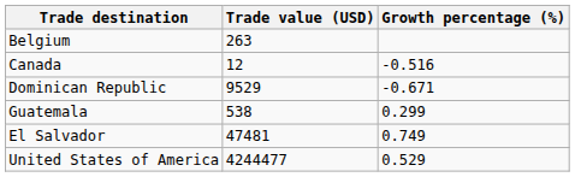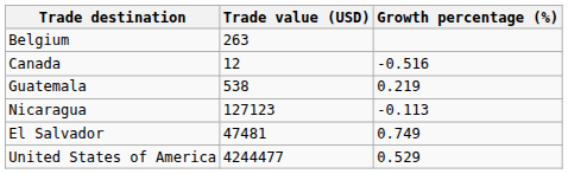 <table class="wikitable sortable">
 <tr>
 <th>Trade destination</th>
 <th>Trade value (USD)</th>
 <th>Growth percentage (%)</th>
 </tr>
 <tr>
 <td>Belgium</td>
 <td>263</td>
 <td></td>
 </tr>
 <tr>
 <td>Canada</td>
 <td>12</td>
 <td>-0.516</td>
 </tr>
 <tr>
-<td>Dominican Republic</td>
-<td>9529</td>
-<td>-0.671</td>
+<td>Guatemala</td>
+<td>538</td>
+<td>0.219</td>
 </tr>
 <tr>
-<td>Guatemala</td>
-<td>538</td>
-<td>0.299</td>
+<td>Nicaragua</td>
+<td>127123</td>
+<td>-0.113</td>
 </tr>
 <tr>
 <td>El Salvador</td>
 <td>47481</td>
 <td>0.749</td>
 </tr>
 <tr>
 <td>United States of America</td>
 <td>4244477</td>
 <td>0.529</td>
 </tr>
 </table>
